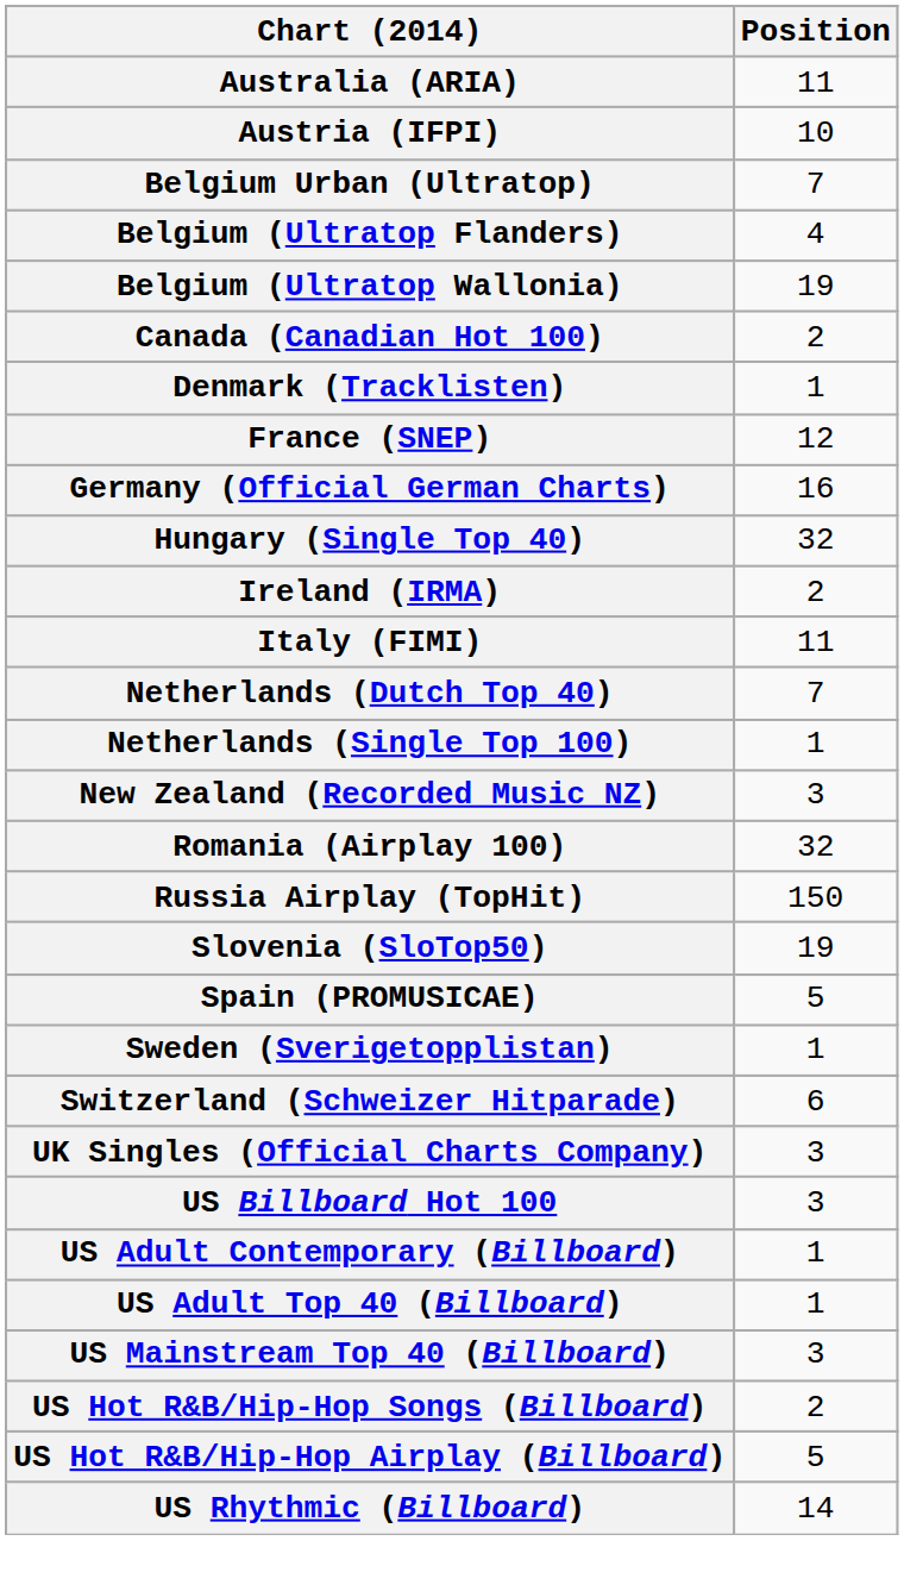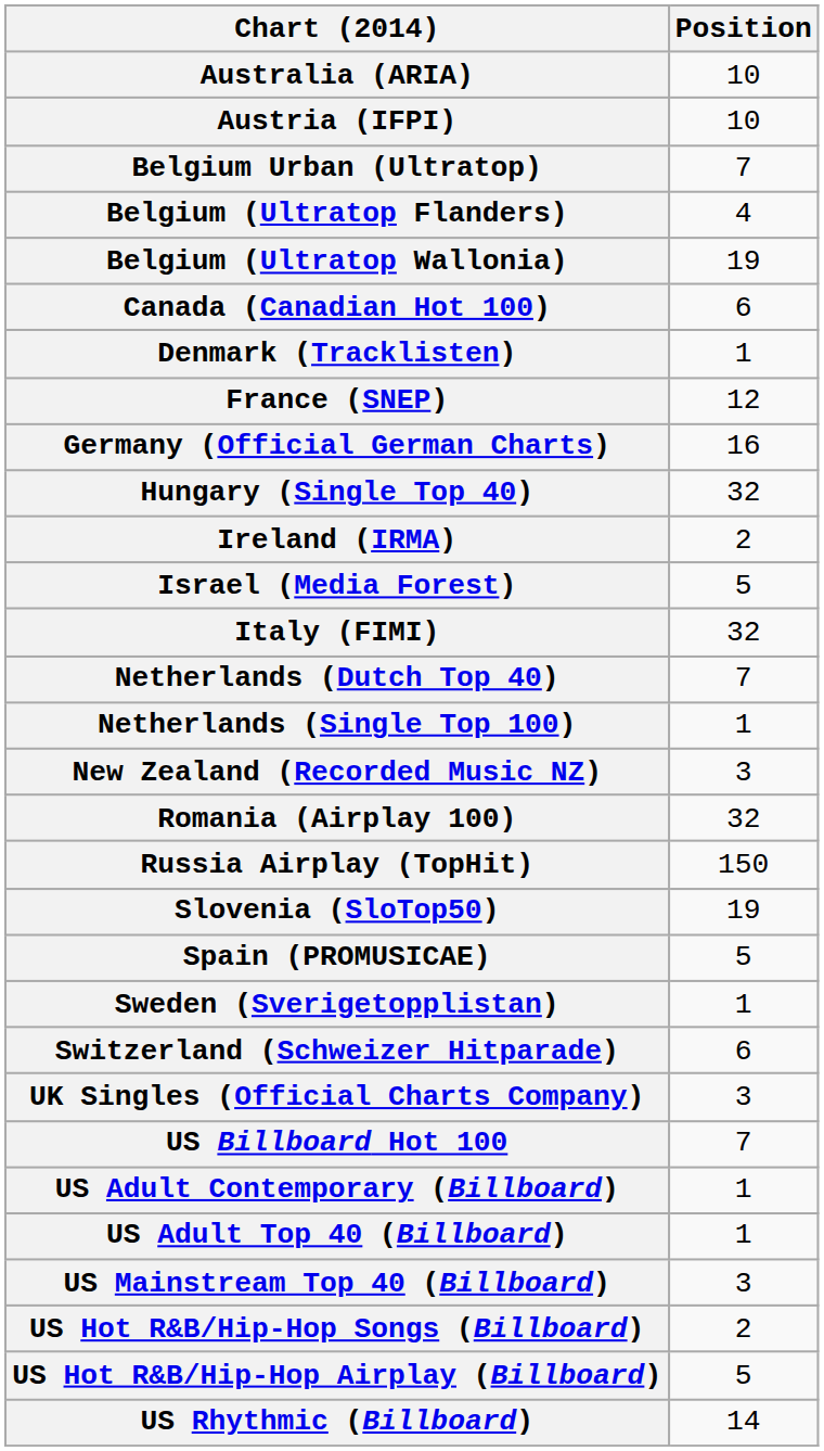 <table class="wikitable sortable plainrowheaders" style="text-align:center;">
 <tr>
 <th>Chart (2014)</th>
 <th>Position</th>
 </tr>
 <tr>
 <th scope="row">Australia (ARIA)</th>
-<td align=center>11</td>
+<td align=center>10</td>
 </tr>
 <tr>
 <th scope="row">Austria (IFPI)</th>
 <td align=center>10</td>
 </tr>
 <tr>
 <th scope="row">Belgium Urban (Ultratop)</th>
 <td>7</td>
 </tr>
 <tr>
 <th scope="row">Belgium (<a href='#'>Ultratop</a> Flanders)</th>
 <td style="text-align:center;">4</td>
 </tr>
 <tr>
 <th scope="row">Belgium (<a href='#'>Ultratop</a> Wallonia)</th>
 <td style="text-align:center;">19</td>
 </tr>
 <tr>
 <th scope="row">Canada (<a href='#'>Canadian Hot 100</a>)</th>
-<td style="text-align:center;">2</td>
+<td style="text-align:center;">6</td>
 </tr>
 <tr>
 <th scope="row">Denmark (<a href='#'>Tracklisten</a>)</th>
 <td style="text-align:center;">1</td>
 </tr>
 <tr>
 <th scope="row">France (<a href='#'>SNEP</a>)</th>
 <td style="text-align:center;">12</td>
 </tr>
 <tr>
 <th scope="row">Germany (<a href='#'>Official German Charts</a>)</th>
 <td style="text-align:center;">16</td>
 </tr>
 <tr>
 <th scope="row">Hungary (<a href='#'>Single Top 40</a>)</th>
 <td style="text-align:center;">32</td>
 </tr>
 <tr>
 <th scope="row">Ireland (<a href='#'>IRMA</a>)</th>
 <td align="center">2</td>
 </tr>
 <tr>
+<th scope="row">Israel (<a href='#'>Media Forest</a>)</th>
+<td style="text-align:center;">5</td>
+</tr>
+<tr>
 <th scope="row">Italy (FIMI)</th>
-<td style="text-align:center;">11</td>
+<td style="text-align:center;">32</td>
 </tr>
 <tr>
 <th scope="row">Netherlands (<a href='#'>Dutch Top 40</a>)</th>
 <td style="text-align:center;">7</td>
 </tr>
 <tr>
 <th scope="row">Netherlands (<a href='#'>Single Top 100</a>)</th>
 <td style="text-align:center;">1</td>
 </tr>
 <tr>
 <th scope="row">New Zealand (<a href='#'>Recorded Music NZ</a>)</th>
 <td style="text-align:center;">3</td>
 </tr>
 <tr>
 <th scope="row">Romania (Airplay 100)</th>
 <td style="text-align:center;">32</td>
 </tr>
 <tr>
 <th scope="row">Russia Airplay (TopHit)</th>
 <td style="text-align:center;">150</td>
 </tr>
 <tr>
 <th scope="row">Slovenia (<a href='#'>SloTop50</a>)</th>
 <td align=center>19</td>
 </tr>
 <tr>
 <th scope="row">Spain (PROMUSICAE)</th>
 <td>5</td>
 </tr>
 <tr>
 <th scope="row">Sweden (<a href='#'>Sverigetopplistan</a>)</th>
 <td style="text-align:center;">1</td>
 </tr>
 <tr>
 <th scope="row">Switzerland (<a href='#'>Schweizer Hitparade</a>)</th>
 <td align=center>6</td>
 </tr>
 <tr>
 <th scope="row">UK Singles (<a href='#'>Official Charts Company</a>)</th>
 <td style="text-align:center;">3</td>
 </tr>
 <tr>
 <th scope="row">US <a href='#'><em>Billboard</em> Hot 100</a></th>
-<td style="text-align:center;">3</td>
+<td style="text-align:center;">7</td>
 </tr>
 <tr>
 <th scope="row">US <a href='#'>Adult Contemporary</a> (<em><a href='#'>Billboard</a></em>)</th>
 <td style="text-align:center;">1</td>
 </tr>
 <tr>
 <th scope="row">US <a href='#'>Adult Top 40</a> (<em><a href='#'>Billboard</a></em>)</th>
 <td style="text-align:center;">1</td>
 </tr>
 <tr>
 <th scope="row">US <a href='#'>Mainstream Top 40</a> (<em><a href='#'>Billboard</a></em>)</th>
 <td style="text-align:center;">3</td>
 </tr>
 <tr>
 <th scope="row">US <a href='#'>Hot R&B/Hip-Hop Songs</a> (<em><a href='#'>Billboard</a></em>)</th>
 <td style="text-align:center;">2</td>
 </tr>
 <tr>
 <th scope="row">US <a href='#'>Hot R&B/Hip-Hop Airplay</a> (<em><a href='#'>Billboard</a></em>)</th>
 <td style="text-align:center;">5</td>
 </tr>
 <tr>
 <th scope="row">US <a href='#'>Rhythmic</a> (<em><a href='#'>Billboard</a></em>)</th>
 <td style="text-align:center;">14</td>
 </tr>
 </table>
